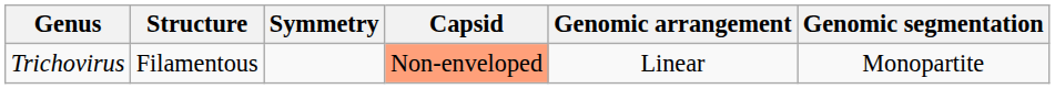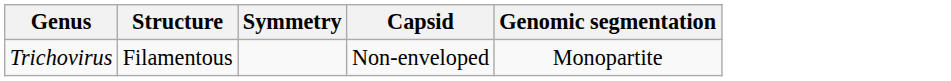 <table class="wikitable sortable" style="text-align:center">
 <tr>
 <th>Genus</th>
 <th>Structure</th>
 <th>Symmetry</th>
 <th>Capsid</th>
-<th>Genomic arrangement</th>
 <th>Genomic segmentation</th>
 </tr>
 <tr>
 <td><em>Trichovirus</em></td>
 <td>Filamentous</td>
 <td></td>
-<td style="background: lightsalmon;">Non-enveloped</td>
-<td>Linear</td>
+<td>Non-enveloped</td>
 <td>Monopartite</td>
 </tr>
 </table>
